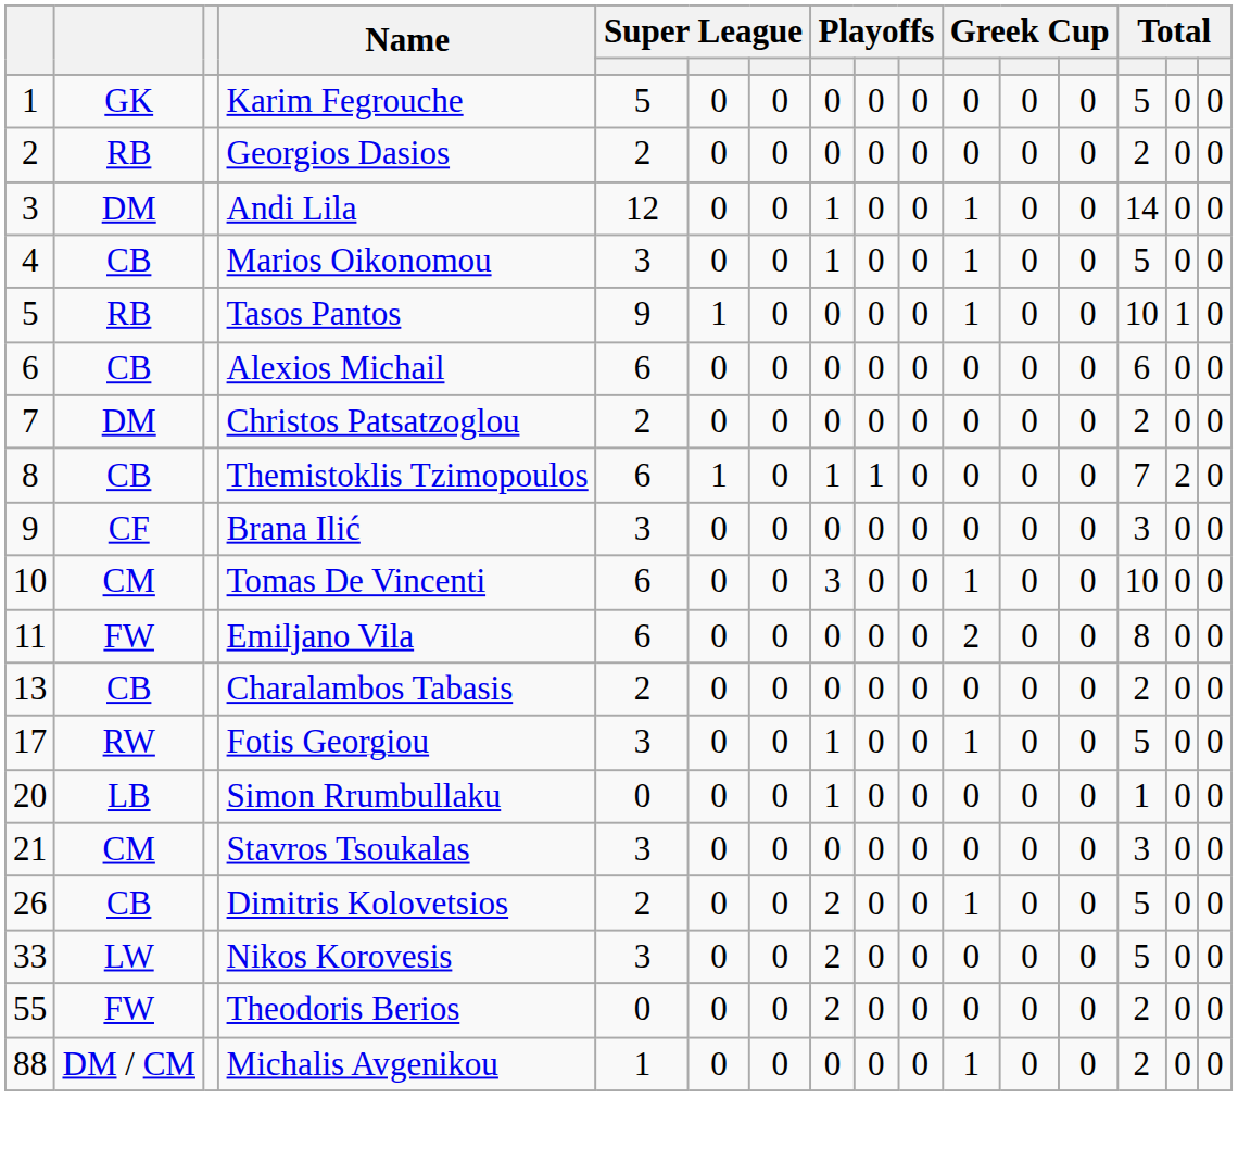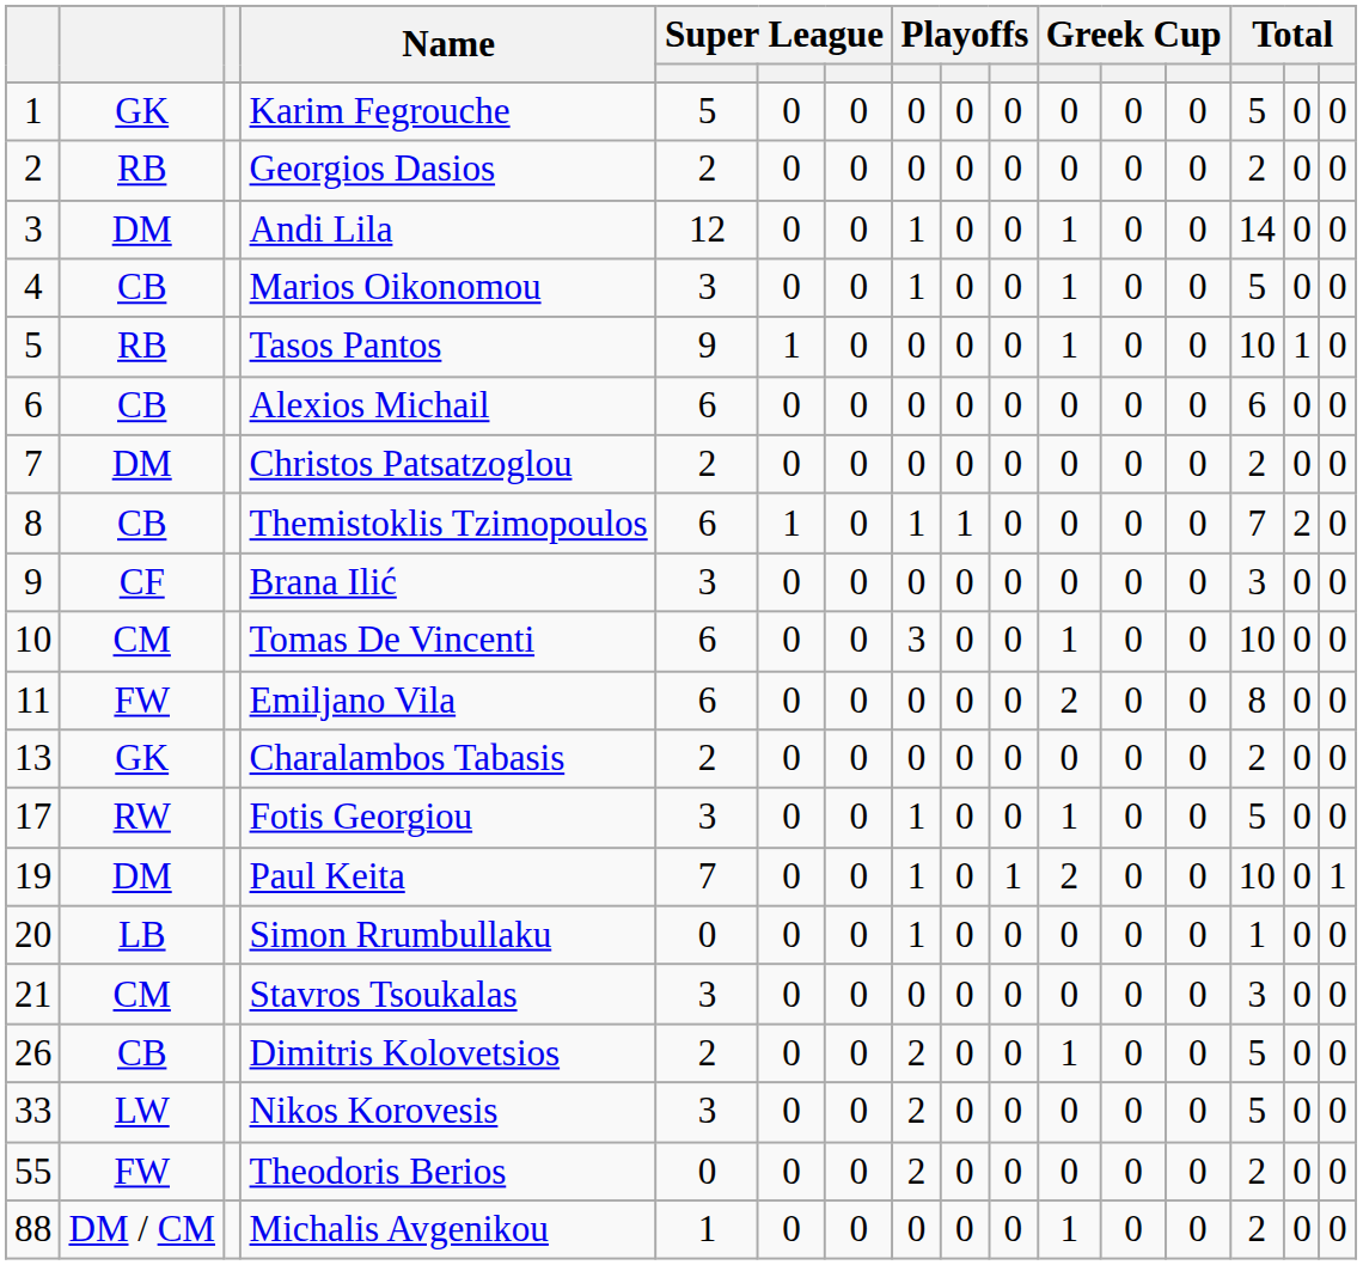 <table class="wikitable sortable" style="text-align:center">
 <tr>
 <th rowspan=2></th>
 <th rowspan=2></th>
 <th rowspan=2></th>
 <th rowspan=2>Name</th>
 <th colspan=3>Super League</th>
 <th colspan=3>Playoffs</th>
 <th colspan=3>Greek Cup</th>
 <th colspan=3>Total</th>
 </tr>
 <tr>
 <th></th>
 <th></th>
 <th></th>
 <th></th>
 <th></th>
 <th></th>
 <th></th>
 <th></th>
 <th></th>
 <th></th>
 <th></th>
 <th></th>
 </tr>
 <tr>
 <td>1</td>
 <td><a href='#'>GK</a></td>
 <td></td>
 <td align=left><a href='#'>Karim Fegrouche</a></td>
 <td>5</td>
 <td>0</td>
 <td>0</td>
 <td>0</td>
 <td>0</td>
 <td>0</td>
 <td>0</td>
 <td>0</td>
 <td>0</td>
 <td>5</td>
 <td>0</td>
 <td>0</td>
 </tr>
 <tr>
 <td>2</td>
 <td><a href='#'>RB</a></td>
 <td></td>
 <td align=left><a href='#'>Georgios Dasios</a></td>
 <td>2</td>
 <td>0</td>
 <td>0</td>
 <td>0</td>
 <td>0</td>
 <td>0</td>
 <td>0</td>
 <td>0</td>
 <td>0</td>
 <td>2</td>
 <td>0</td>
 <td>0</td>
 </tr>
 <tr>
 <td>3</td>
 <td><a href='#'>DM</a></td>
 <td></td>
 <td align=left><a href='#'>Andi Lila</a></td>
 <td>12</td>
 <td>0</td>
 <td>0</td>
 <td>1</td>
 <td>0</td>
 <td>0</td>
 <td>1</td>
 <td>0</td>
 <td>0</td>
 <td>14</td>
 <td>0</td>
 <td>0</td>
 </tr>
 <tr>
 <td>4</td>
 <td><a href='#'>CB</a></td>
 <td></td>
 <td align=left><a href='#'>Marios Oikonomou</a></td>
 <td>3</td>
 <td>0</td>
 <td>0</td>
 <td>1</td>
 <td>0</td>
 <td>0</td>
 <td>1</td>
 <td>0</td>
 <td>0</td>
 <td>5</td>
 <td>0</td>
 <td>0</td>
 </tr>
 <tr>
 <td>5</td>
 <td><a href='#'>RB</a></td>
 <td></td>
 <td align=left><a href='#'>Tasos Pantos</a></td>
 <td>9</td>
 <td>1</td>
 <td>0</td>
 <td>0</td>
 <td>0</td>
 <td>0</td>
 <td>1</td>
 <td>0</td>
 <td>0</td>
 <td>10</td>
 <td>1</td>
 <td>0</td>
 </tr>
 <tr>
 <td>6</td>
 <td><a href='#'>CB</a></td>
 <td></td>
 <td align=left><a href='#'>Alexios Michail</a></td>
 <td>6</td>
 <td>0</td>
 <td>0</td>
 <td>0</td>
 <td>0</td>
 <td>0</td>
 <td>0</td>
 <td>0</td>
 <td>0</td>
 <td>6</td>
 <td>0</td>
 <td>0</td>
 </tr>
 <tr>
 <td>7</td>
 <td><a href='#'>DM</a></td>
 <td></td>
 <td align=left><a href='#'>Christos Patsatzoglou</a></td>
 <td>2</td>
 <td>0</td>
 <td>0</td>
 <td>0</td>
 <td>0</td>
 <td>0</td>
 <td>0</td>
 <td>0</td>
 <td>0</td>
 <td>2</td>
 <td>0</td>
 <td>0</td>
 </tr>
 <tr>
 <td>8</td>
 <td><a href='#'>CB</a></td>
 <td></td>
 <td align=left><a href='#'>Themistoklis Tzimopoulos</a></td>
 <td>6</td>
 <td>1</td>
 <td>0</td>
 <td>1</td>
 <td>1</td>
 <td>0</td>
 <td>0</td>
 <td>0</td>
 <td>0</td>
 <td>7</td>
 <td>2</td>
 <td>0</td>
 </tr>
 <tr>
 <td>9</td>
 <td><a href='#'>CF</a></td>
 <td></td>
 <td align=left><a href='#'>Brana Ilić</a></td>
 <td>3</td>
 <td>0</td>
 <td>0</td>
 <td>0</td>
 <td>0</td>
 <td>0</td>
 <td>0</td>
 <td>0</td>
 <td>0</td>
 <td>3</td>
 <td>0</td>
 <td>0</td>
 </tr>
 <tr>
 <td>10</td>
 <td><a href='#'>CM</a></td>
 <td></td>
 <td align=left><a href='#'>Tomas De Vincenti</a></td>
 <td>6</td>
 <td>0</td>
 <td>0</td>
 <td>3</td>
 <td>0</td>
 <td>0</td>
 <td>1</td>
 <td>0</td>
 <td>0</td>
 <td>10</td>
 <td>0</td>
 <td>0</td>
 </tr>
 <tr>
 <td>11</td>
 <td><a href='#'>FW</a></td>
 <td></td>
 <td align=left><a href='#'>Emiljano Vila</a></td>
 <td>6</td>
 <td>0</td>
 <td>0</td>
 <td>0</td>
 <td>0</td>
 <td>0</td>
 <td>2</td>
 <td>0</td>
 <td>0</td>
 <td>8</td>
 <td>0</td>
 <td>0</td>
 </tr>
 <tr>
 <td>13</td>
-<td><a href='#'>CB</a></td>
+<td><a href='#'>GK</a></td>
 <td></td>
 <td align=left><a href='#'>Charalambos Tabasis</a></td>
 <td>2</td>
 <td>0</td>
 <td>0</td>
 <td>0</td>
 <td>0</td>
 <td>0</td>
 <td>0</td>
 <td>0</td>
 <td>0</td>
 <td>2</td>
 <td>0</td>
 <td>0</td>
 </tr>
 <tr>
 <td>17</td>
 <td><a href='#'>RW</a></td>
 <td></td>
 <td align=left><a href='#'>Fotis Georgiou</a></td>
 <td>3</td>
 <td>0</td>
 <td>0</td>
 <td>1</td>
 <td>0</td>
 <td>0</td>
 <td>1</td>
 <td>0</td>
 <td>0</td>
 <td>5</td>
 <td>0</td>
 <td>0</td>
+</tr>
+<tr>
+<td>19</td>
+<td><a href='#'>DM</a></td>
+<td></td>
+<td align=left><a href='#'>Paul Keita</a></td>
+<td>7</td>
+<td>0</td>
+<td>0</td>
+<td>1</td>
+<td>0</td>
+<td>1</td>
+<td>2</td>
+<td>0</td>
+<td>0</td>
+<td>10</td>
+<td>0</td>
+<td>1</td>
 </tr>
 <tr>
 <td>20</td>
 <td><a href='#'>LB</a></td>
 <td> </td>
 <td align=left><a href='#'>Simon Rrumbullaku</a></td>
 <td>0</td>
 <td>0</td>
 <td>0</td>
 <td>1</td>
 <td>0</td>
 <td>0</td>
 <td>0</td>
 <td>0</td>
 <td>0</td>
 <td>1</td>
 <td>0</td>
 <td>0</td>
 </tr>
 <tr>
 <td>21</td>
 <td><a href='#'>CM</a></td>
 <td></td>
 <td align=left><a href='#'>Stavros Tsoukalas</a></td>
 <td>3</td>
 <td>0</td>
 <td>0</td>
 <td>0</td>
 <td>0</td>
 <td>0</td>
 <td>0</td>
 <td>0</td>
 <td>0</td>
 <td>3</td>
 <td>0</td>
 <td>0</td>
 </tr>
 <tr>
 <td>26</td>
 <td><a href='#'>CB</a></td>
 <td></td>
 <td align=left><a href='#'>Dimitris Kolovetsios</a></td>
 <td>2</td>
 <td>0</td>
 <td>0</td>
 <td>2</td>
 <td>0</td>
 <td>0</td>
 <td>1</td>
 <td>0</td>
 <td>0</td>
 <td>5</td>
 <td>0</td>
 <td>0</td>
 </tr>
 <tr>
 <td>33</td>
 <td><a href='#'>LW</a></td>
 <td></td>
 <td align=left><a href='#'>Nikos Korovesis</a></td>
 <td>3</td>
 <td>0</td>
 <td>0</td>
 <td>2</td>
 <td>0</td>
 <td>0</td>
 <td>0</td>
 <td>0</td>
 <td>0</td>
 <td>5</td>
 <td>0</td>
 <td>0</td>
 </tr>
 <tr>
 <td>55</td>
 <td><a href='#'>FW</a></td>
 <td></td>
 <td align=left><a href='#'>Theodoris Berios</a></td>
 <td>0</td>
 <td>0</td>
 <td>0</td>
 <td>2</td>
 <td>0</td>
 <td>0</td>
 <td>0</td>
 <td>0</td>
 <td>0</td>
 <td>2</td>
 <td>0</td>
 <td>0</td>
 </tr>
 <tr>
 <td>88</td>
 <td><a href='#'>DM</a> / <a href='#'>CM</a></td>
 <td></td>
 <td align=left><a href='#'>Michalis Avgenikou</a></td>
 <td>1</td>
 <td>0</td>
 <td>0</td>
 <td>0</td>
 <td>0</td>
 <td>0</td>
 <td>1</td>
 <td>0</td>
 <td>0</td>
 <td>2</td>
 <td>0</td>
 <td>0</td>
 </tr>
 </table>
